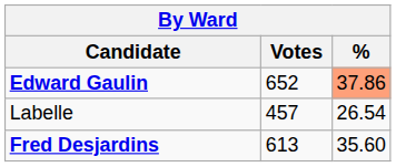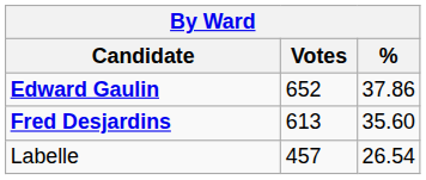 <table class="wikitable">
 <tr>
 <th colspan="3"><a href='#'>By Ward</a></th>
 </tr>
 <tr>
 <th style="width: 200px">Candidate</th>
 <th style="width: 50px">Votes</th>
 <th style="width: 40px">%</th>
 </tr>
 <tr>
 <td><strong><a href='#'>Edward Gaulin</a></strong></td>
 <td>652</td>
-<td style="background: lightsalmon;">37.86</td>
+<td>37.86</td>
+</tr>
+<tr>
+<td><strong><a href='#'>Fred Desjardins</a></strong></td>
+<td>613</td>
+<td>35.60</td>
 </tr>
 <tr>
 <td>Labelle</td>
 <td>457</td>
 <td>26.54</td>
 </tr>
-<tr>
-<td><strong><a href='#'>Fred Desjardins</a></strong></td>
-<td>613</td>
-<td>35.60</td>
-</tr>
 </table>
